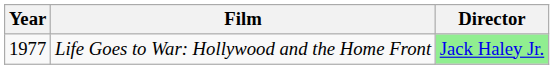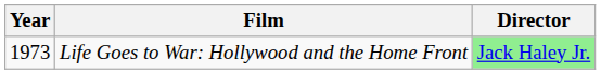 <table class="wikitable">
 <tr>
 <th>Year</th>
 <th>Film</th>
 <th>Director</th>
 </tr>
 <tr>
-<td>1977</td>
+<td>1973</td>
 <td><em>Life Goes to War: Hollywood and the Home Front</em></td>
 <td style="background: lightgreen;"><a href='#'>Jack Haley Jr.</a></td>
 </tr>
 </table>
